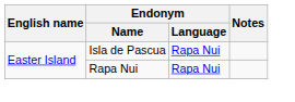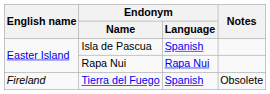 <table class="wikitable sortable mw-collapsible">
 <tr>
 <th rowspan="2">English name</th>
 <th colspan="2">Endonym</th>
 <th rowspan="2">Notes</th>
 </tr>
 <tr>
 <th>Name</th>
 <th>Language</th>
 </tr>
 <tr>
 <td rowspan="2"><a href='#'>Easter Island</a></td>
 <td>Isla de Pascua</td>
-<td><a href='#'>Rapa Nui</a></td>
+<td><a href='#'>Spanish</a></td>
 <td></td>
 </tr>
 <tr>
 <td>Rapa Nui</td>
 <td><a href='#'>Rapa Nui</a></td>
 <td></td>
 </tr>
+<tr>
+<td><em>Fireland</em></td>
+<td><a href='#'>Tierra del Fuego</a></td>
+<td><a href='#'>Spanish</a></td>
+<td>Obsolete</td>
+</tr>
 </table>
